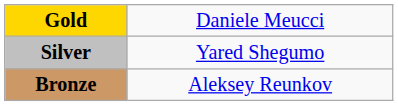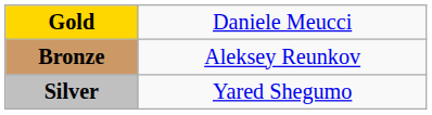 <table class="wikitable" style=" text-align:center; " width="35%">
 <tr>
 <td bgcolor="gold"><strong>Gold</strong></td>
 <td><a href='#'>Daniele Meucci</a><br>  <small><em></em></small></td>
 </tr>
 <tr>
+<td bgcolor="CC9966"><strong>Bronze</strong></td>
+<td><a href='#'>Aleksey Reunkov</a><br>  <small><em></em></small></td>
+</tr>
+<tr>
 <td bgcolor="silver"><strong>Silver</strong></td>
 <td><a href='#'>Yared Shegumo</a><br>  <small><em></em></small></td>
 </tr>
-<tr>
-<td bgcolor="CC9966"><strong>Bronze</strong></td>
-<td><a href='#'>Aleksey Reunkov</a><br>  <small><em></em></small></td>
-</tr>
 </table>
